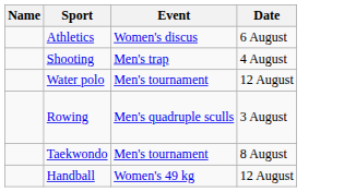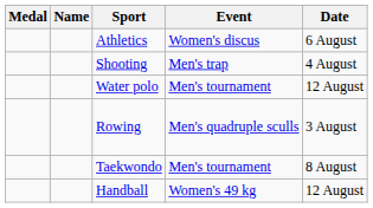 <table class="wikitable sortable" style="font-size: 95%;">
 <tr>
+<th>Medal</th>
 <th>Name</th>
 <th>Sport</th>
 <th>Event</th>
 <th>Date</th>
 </tr>
 <tr>
 <td></td>
+<td></td>
 <td><a href='#'>Athletics</a></td>
 <td><a href='#'>Women's discus</a></td>
 <td>6 August</td>
 </tr>
 <tr>
 <td></td>
+<td></td>
 <td><a href='#'>Shooting</a></td>
 <td><a href='#'>Men's trap</a></td>
 <td>4 August</td>
 </tr>
 <tr>
+<td></td>
 <td><br></td>
 <td><a href='#'>Water polo</a></td>
 <td><a href='#'>Men's tournament</a></td>
 <td>12 August</td>
 </tr>
 <tr>
+<td></td>
 <td><br><br><br></td>
 <td><a href='#'>Rowing</a></td>
 <td><a href='#'>Men's quadruple sculls</a></td>
 <td>3 August</td>
 </tr>
 <tr>
 <td></td>
+<td></td>
 <td><a href='#'>Taekwondo</a></td>
 <td><a href='#'>Men's tournament</a></td>
 <td>8 August</td>
 </tr>
 <tr>
+<td></td>
 <td><br></td>
 <td><a href='#'>Handball</a></td>
 <td><a href='#'>Women's 49 kg</a></td>
 <td>12 August</td>
 </tr>
 </table>
